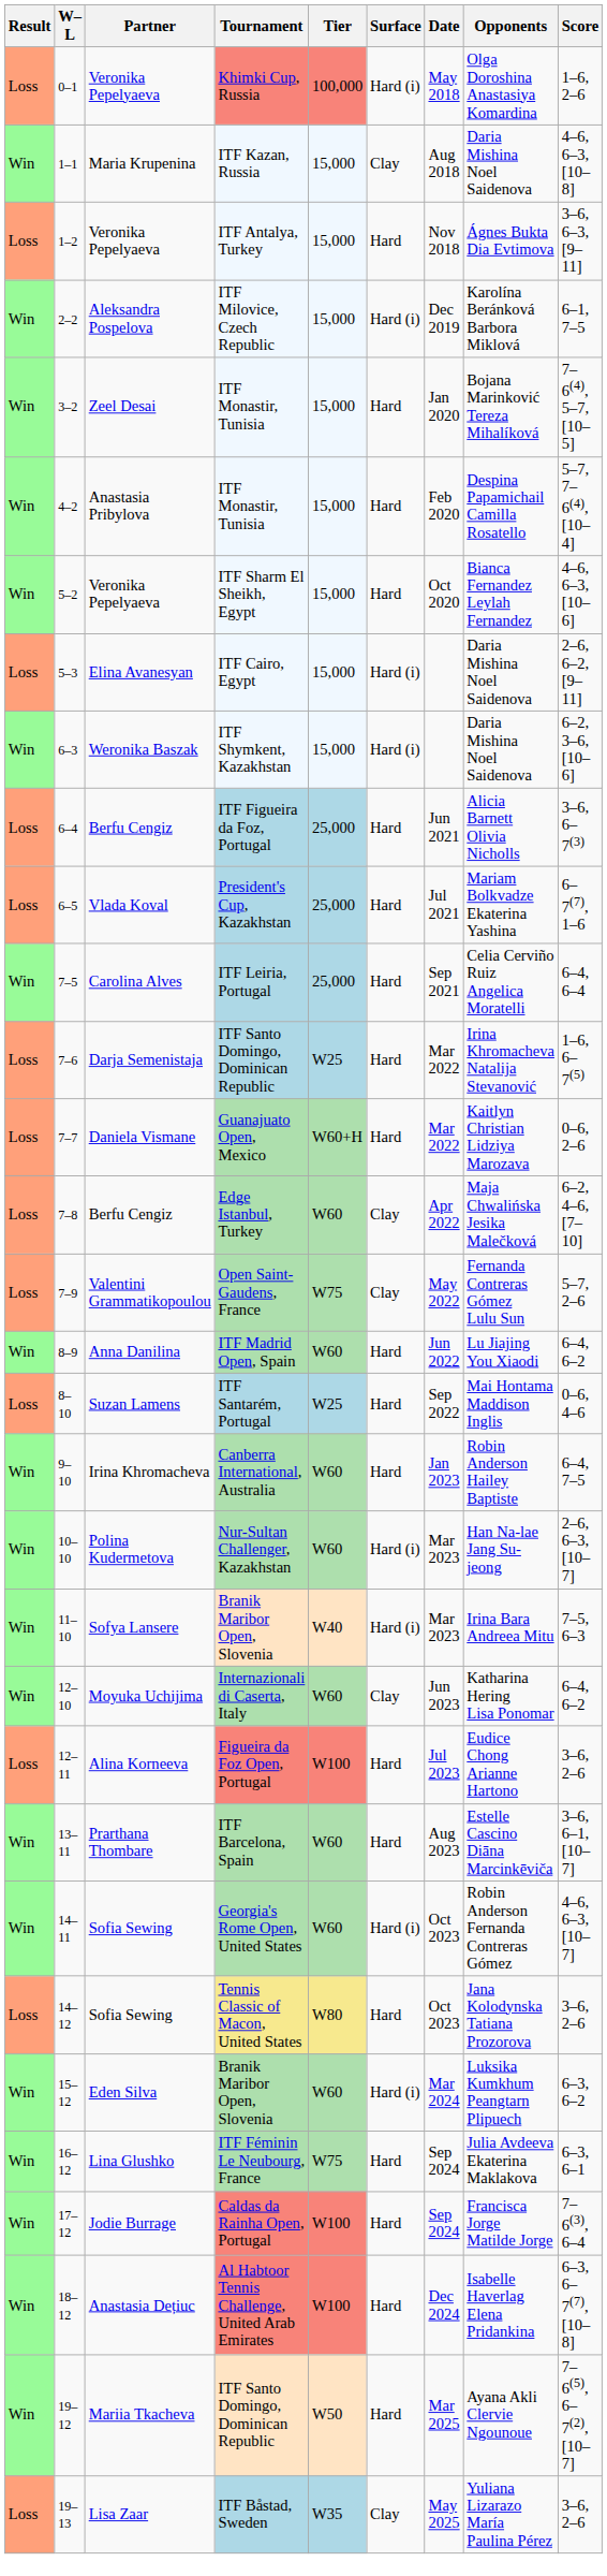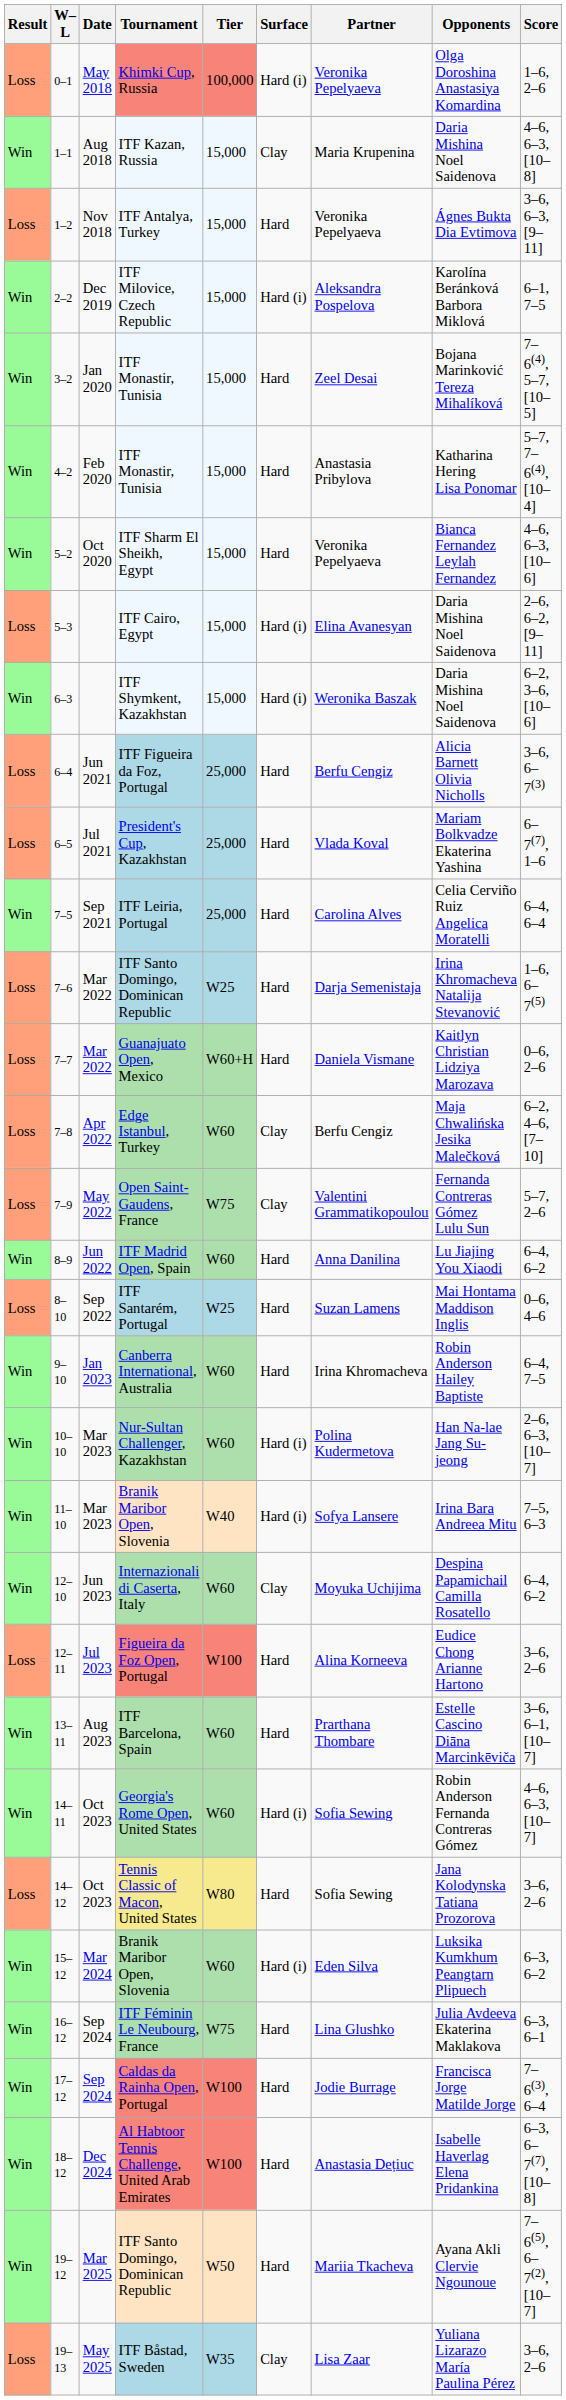 <table class="sortable wikitable">
 <tr>
 <th>Result</th>
 <th class="unsortable">W–L</th>
-<th>Partner</th>
+<th>Date</th>
 <th>Tournament</th>
 <th>Tier</th>
 <th>Surface</th>
-<th>Date</th>
+<th>Partner</th>
 <th>Opponents</th>
 <th class="unsortable">Score</th>
 </tr>
 <tr>
 <td bgcolor="FFA07A">Loss</td>
 <td><small>0–1</small></td>
-<td> <a href='#'>Veronika Pepelyaeva</a></td>
+<td><a href='#'>May 2018</a></td>
 <td style="background:#f88379;"><a href='#'>Khimki Cup</a>, Russia</td>
 <td style="background:#f88379;">100,000</td>
 <td>Hard (i)</td>
-<td><a href='#'>May 2018</a></td>
+<td> <a href='#'>Veronika Pepelyaeva</a></td>
 <td> <a href='#'>Olga Doroshina</a> <br>  <a href='#'>Anastasiya Komardina</a></td>
 <td>1–6, 2–6</td>
 </tr>
 <tr>
 <td style="background:#98fb98;">Win</td>
 <td><small>1–1</small></td>
-<td> Maria Krupenina</td>
+<td>Aug 2018</td>
 <td style="background:#f0f8ff;">ITF Kazan, Russia</td>
 <td style="background:#f0f8ff;">15,000</td>
 <td>Clay</td>
-<td>Aug 2018</td>
+<td> Maria Krupenina</td>
 <td> <a href='#'>Daria Mishina</a> <br>  Noel Saidenova</td>
 <td>4–6, 6–3, [10–8]</td>
 </tr>
 <tr>
 <td bgcolor="FFA07A">Loss</td>
 <td><small>1–2</small></td>
-<td> Veronika Pepelyaeva</td>
+<td>Nov 2018</td>
 <td style="background:#f0f8ff;">ITF Antalya, Turkey</td>
 <td style="background:#f0f8ff;">15,000</td>
 <td>Hard</td>
-<td>Nov 2018</td>
+<td> Veronika Pepelyaeva</td>
 <td> <a href='#'>Ágnes Bukta</a> <br>  <a href='#'>Dia Evtimova</a></td>
 <td>3–6, 6–3, [9–11]</td>
 </tr>
 <tr>
 <td style="background:#98fb98;">Win</td>
 <td><small>2–2</small></td>
-<td> <a href='#'>Aleksandra Pospelova</a></td>
+<td>Dec 2019</td>
 <td style="background:#f0f8ff;">ITF Milovice, Czech Republic</td>
 <td style="background:#f0f8ff;">15,000</td>
 <td>Hard (i)</td>
-<td>Dec 2019</td>
+<td> <a href='#'>Aleksandra Pospelova</a></td>
 <td> Karolína Beránková <br>  Barbora Miklová</td>
 <td>6–1, 7–5</td>
 </tr>
 <tr>
 <td style="background:#98fb98;">Win</td>
 <td><small>3–2</small></td>
-<td> <a href='#'>Zeel Desai</a></td>
+<td>Jan 2020</td>
 <td style="background:#f0f8ff;">ITF Monastir, Tunisia</td>
 <td style="background:#f0f8ff;">15,000</td>
 <td>Hard</td>
-<td>Jan 2020</td>
+<td> <a href='#'>Zeel Desai</a></td>
 <td> Bojana Marinković <br>  <a href='#'>Tereza Mihalíková</a></td>
 <td>7–6<sup>(4)</sup>, 5–7, [10–5]</td>
 </tr>
 <tr>
 <td style="background:#98fb98;">Win</td>
 <td><small>4–2</small></td>
-<td> Anastasia Pribylova</td>
+<td>Feb 2020</td>
 <td style="background:#f0f8ff;">ITF Monastir, Tunisia</td>
 <td style="background:#f0f8ff;">15,000</td>
 <td>Hard</td>
-<td>Feb 2020</td>
-<td> <a href='#'>Despina Papamichail</a> <br>  <a href='#'>Camilla Rosatello</a></td>
+<td> Anastasia Pribylova</td>
+<td> Katharina Hering <br>  <a href='#'>Lisa Ponomar</a></td>
 <td>5–7, 7–6<sup>(4)</sup>, [10–4]</td>
 </tr>
 <tr>
 <td style="background:#98fb98;">Win</td>
 <td><small>5–2</small></td>
-<td> Veronika Pepelyaeva</td>
+<td>Oct 2020</td>
 <td style="background:#f0f8ff;">ITF Sharm El Sheikh, Egypt</td>
 <td style="background:#f0f8ff;">15,000</td>
 <td>Hard</td>
-<td>Oct 2020</td>
+<td> Veronika Pepelyaeva</td>
 <td> <a href='#'>Bianca Fernandez</a> <br>  <a href='#'>Leylah Fernandez</a></td>
 <td>4–6, 6–3, [10–6]</td>
 </tr>
 <tr>
 <td bgcolor="FFA07A">Loss</td>
 <td><small>5–3</small></td>
-<td> <a href='#'>Elina Avanesyan</a></td>
+<td></td>
 <td style="background:#f0f8ff;">ITF Cairo, Egypt</td>
 <td style="background:#f0f8ff;">15,000</td>
 <td>Hard (i)</td>
-<td></td>
+<td> <a href='#'>Elina Avanesyan</a></td>
 <td> Daria Mishina <br>  Noel Saidenova</td>
 <td>2–6, 6–2, [9–11]</td>
 </tr>
 <tr>
 <td style="background:#98fb98;">Win</td>
 <td><small>6–3</small></td>
-<td> <a href='#'>Weronika Baszak</a></td>
+<td></td>
 <td style="background:#f0f8ff;">ITF Shymkent, Kazakhstan</td>
 <td style="background:#f0f8ff;">15,000</td>
 <td>Hard (i)</td>
-<td></td>
+<td> <a href='#'>Weronika Baszak</a></td>
 <td> Daria Mishina <br>  Noel Saidenova</td>
 <td>6–2, 3–6, [10–6]</td>
 </tr>
 <tr>
 <td style="background:#ffa07a;">Loss</td>
 <td><small>6–4</small></td>
-<td> <a href='#'>Berfu Cengiz</a></td>
+<td>Jun 2021</td>
 <td style="background:lightblue;">ITF Figueira da Foz, Portugal</td>
 <td style="background:lightblue;">25,000</td>
 <td>Hard</td>
-<td>Jun 2021</td>
+<td> <a href='#'>Berfu Cengiz</a></td>
 <td> <a href='#'>Alicia Barnett</a> <br>  <a href='#'>Olivia Nicholls</a></td>
 <td>3–6, 6–7<sup>(3)</sup></td>
 </tr>
 <tr>
 <td bgcolor="#ffa07a">Loss</td>
 <td><small>6–5</small></td>
-<td> <a href='#'>Vlada Koval</a></td>
+<td>Jul 2021</td>
 <td style="background:lightblue;"><a href='#'>President's Cup</a>, Kazakhstan</td>
 <td style="background:lightblue;">25,000</td>
 <td>Hard</td>
-<td>Jul 2021</td>
+<td> <a href='#'>Vlada Koval</a></td>
 <td> <a href='#'>Mariam Bolkvadze</a> <br>  Ekaterina Yashina</td>
 <td>6–7<sup>(7)</sup>, 1–6</td>
 </tr>
 <tr>
 <td style="background:#98fb98;">Win</td>
 <td><small>7–5</small></td>
-<td> <a href='#'>Carolina Alves</a></td>
+<td>Sep 2021</td>
 <td style="background:lightblue;">ITF Leiria, Portugal</td>
 <td style="background:lightblue;">25,000</td>
 <td>Hard</td>
-<td>Sep 2021</td>
+<td> <a href='#'>Carolina Alves</a></td>
 <td> Celia Cerviño Ruiz <br>  <a href='#'>Angelica Moratelli</a></td>
 <td>6–4, 6–4</td>
 </tr>
 <tr>
 <td style="background:#ffa07a;">Loss</td>
 <td><small>7–6</small></td>
-<td> <a href='#'>Darja Semenistaja</a></td>
+<td>Mar 2022</td>
 <td bgcolor="lightblue">ITF Santo Domingo, Dominican Republic</td>
 <td bgcolor="lightblue">W25</td>
 <td>Hard</td>
-<td>Mar 2022</td>
+<td> <a href='#'>Darja Semenistaja</a></td>
 <td> <a href='#'>Irina Khromacheva</a> <br>  <a href='#'>Natalija Stevanović</a></td>
 <td>1–6, 6–7<sup>(5)</sup></td>
 </tr>
 <tr>
 <td style="background:#ffa07a;">Loss</td>
 <td><small>7–7</small></td>
-<td> <a href='#'>Daniela Vismane</a></td>
+<td><a href='#'>Mar 2022</a></td>
 <td style="background:#addfad;"><a href='#'>Guanajuato Open</a>, Mexico</td>
 <td style="background:#addfad;">W60+H</td>
 <td>Hard</td>
-<td><a href='#'>Mar 2022</a></td>
+<td> <a href='#'>Daniela Vismane</a></td>
 <td> <a href='#'>Kaitlyn Christian</a> <br>  <a href='#'>Lidziya Marozava</a></td>
 <td>0–6, 2–6</td>
 </tr>
 <tr>
 <td style="background:#ffa07a;">Loss</td>
 <td><small>7–8</small></td>
-<td> Berfu Cengiz</td>
+<td><a href='#'>Apr 2022</a></td>
 <td style="background:#addfad;"><a href='#'>Edge Istanbul</a>, Turkey</td>
 <td style="background:#addfad;">W60</td>
 <td>Clay</td>
-<td><a href='#'>Apr 2022</a></td>
+<td> Berfu Cengiz</td>
 <td> <a href='#'>Maja Chwalińska</a> <br>  <a href='#'>Jesika Malečková</a></td>
 <td>6–2, 4–6, [7–10]</td>
 </tr>
 <tr>
 <td style="background:#ffa07a;">Loss</td>
 <td><small>7–9</small></td>
-<td> <a href='#'>Valentini Grammatikopoulou</a></td>
+<td><a href='#'>May 2022</a></td>
 <td style="background:#addfad;"><a href='#'>Open Saint-Gaudens</a>, France</td>
 <td style="background:#addfad;">W75</td>
 <td>Clay</td>
-<td><a href='#'>May 2022</a></td>
+<td> <a href='#'>Valentini Grammatikopoulou</a></td>
 <td> <a href='#'>Fernanda Contreras Gómez</a> <br>  <a href='#'>Lulu Sun</a></td>
 <td>5–7, 2–6</td>
 </tr>
 <tr>
 <td style="background:#98fb98;">Win</td>
 <td><small>8–9</small></td>
-<td> <a href='#'>Anna Danilina</a></td>
+<td><a href='#'>Jun 2022</a></td>
 <td style="background:#addfad;"><a href='#'>ITF Madrid Open</a>, Spain</td>
 <td style="background:#addfad;">W60</td>
 <td>Hard</td>
-<td><a href='#'>Jun 2022</a></td>
+<td> <a href='#'>Anna Danilina</a></td>
 <td> <a href='#'>Lu Jiajing</a> <br>  <a href='#'>You Xiaodi</a></td>
 <td>6–4, 6–2</td>
 </tr>
 <tr>
 <td style="background:#ffa07a;">Loss</td>
 <td><small>8–10</small></td>
-<td> <a href='#'>Suzan Lamens</a></td>
+<td>Sep 2022</td>
 <td style="background:lightblue;">ITF Santarém, Portugal</td>
 <td style="background:lightblue;">W25</td>
 <td>Hard</td>
-<td>Sep 2022</td>
+<td> <a href='#'>Suzan Lamens</a></td>
 <td> <a href='#'>Mai Hontama</a> <br>  <a href='#'>Maddison Inglis</a></td>
 <td>0–6, 4–6</td>
 </tr>
 <tr>
 <td style="background:#98fb98;">Win</td>
 <td><small>9–10</small></td>
-<td> Irina Khromacheva</td>
+<td><a href='#'>Jan 2023</a></td>
 <td style="background:#addfad;"><a href='#'>Canberra International</a>, Australia</td>
 <td style="background:#addfad;">W60</td>
 <td>Hard</td>
-<td><a href='#'>Jan 2023</a></td>
+<td> Irina Khromacheva</td>
 <td> <a href='#'>Robin Anderson</a> <br>  <a href='#'>Hailey Baptiste</a></td>
 <td>6–4, 7–5</td>
 </tr>
 <tr>
 <td style="background:#98fb98;">Win</td>
 <td><small>10–10</small></td>
-<td> <a href='#'>Polina Kudermetova</a></td>
+<td>Mar 2023</td>
 <td style="background:#addfad;"><a href='#'>Nur-Sultan Challenger</a>, Kazakhstan</td>
 <td style="background:#addfad;">W60</td>
 <td>Hard (i)</td>
-<td>Mar 2023</td>
+<td> <a href='#'>Polina Kudermetova</a></td>
 <td> <a href='#'>Han Na-lae</a> <br>  <a href='#'>Jang Su-jeong</a></td>
 <td>2–6, 6–3, [10–7]</td>
 </tr>
 <tr>
 <td style="background:#98fb98;">Win</td>
 <td><small>11–10</small></td>
-<td> <a href='#'>Sofya Lansere</a></td>
+<td>Mar 2023</td>
 <td style="background:#ffe4c4;"><a href='#'>Branik Maribor Open</a>, Slovenia</td>
 <td style="background:#ffe4c4;">W40</td>
 <td>Hard (i)</td>
-<td>Mar 2023</td>
+<td> <a href='#'>Sofya Lansere</a></td>
 <td> <a href='#'>Irina Bara</a> <br>  <a href='#'>Andreea Mitu</a></td>
 <td>7–5, 6–3</td>
 </tr>
 <tr>
 <td style="background:#98fb98;">Win</td>
 <td><small>12–10</small></td>
-<td> <a href='#'>Moyuka Uchijima</a></td>
+<td>Jun 2023</td>
 <td style="background:#addfad;"><a href='#'>Internazionali di Caserta</a>, Italy</td>
 <td style="background:#addfad;">W60</td>
 <td>Clay</td>
-<td>Jun 2023</td>
-<td> Katharina Hering <br>  <a href='#'>Lisa Ponomar</a></td>
+<td> <a href='#'>Moyuka Uchijima</a></td>
+<td> <a href='#'>Despina Papamichail</a> <br>  <a href='#'>Camilla Rosatello</a></td>
 <td>6–4, 6–2</td>
 </tr>
 <tr>
 <td style="background:#ffa07a;">Loss</td>
 <td><small>12–11</small></td>
-<td> <a href='#'>Alina Korneeva</a></td>
+<td><a href='#'>Jul 2023</a></td>
 <td bgcolor="f88379"><a href='#'>Figueira da Foz Open</a>, Portugal</td>
 <td bgcolor="f88379">W100</td>
 <td>Hard</td>
-<td><a href='#'>Jul 2023</a></td>
+<td> <a href='#'>Alina Korneeva</a></td>
 <td> <a href='#'>Eudice Chong</a> <br>  <a href='#'>Arianne Hartono</a></td>
 <td>3–6, 2–6</td>
 </tr>
 <tr>
 <td style="background:#98fb98;">Win</td>
 <td><small>13–11</small></td>
-<td> <a href='#'>Prarthana Thombare</a></td>
+<td>Aug 2023</td>
 <td style="background:#addfad;">ITF Barcelona, Spain</td>
 <td style="background:#addfad;">W60</td>
 <td>Hard</td>
-<td>Aug 2023</td>
+<td> <a href='#'>Prarthana Thombare</a></td>
 <td> <a href='#'>Estelle Cascino</a> <br>  <a href='#'>Diāna Marcinkēviča</a></td>
 <td>3–6, 6–1, [10–7]</td>
 </tr>
 <tr>
 <td style="background:#98fb98;">Win</td>
 <td><small>14–11</small></td>
-<td> <a href='#'>Sofia Sewing</a></td>
+<td>Oct 2023</td>
 <td style="background:#addfad;"><a href='#'>Georgia's Rome Open</a>, United States</td>
 <td style="background:#addfad;">W60</td>
 <td>Hard (i)</td>
-<td>Oct 2023</td>
+<td> <a href='#'>Sofia Sewing</a></td>
 <td> Robin Anderson <br>  Fernanda Contreras Gómez</td>
 <td>4–6, 6–3, [10–7]</td>
 </tr>
 <tr>
 <td style="background:#ffa07a;">Loss</td>
 <td><small>14–12</small></td>
-<td> Sofia Sewing</td>
+<td>Oct 2023</td>
 <td bgcolor="f7e98e"><a href='#'>Tennis Classic of Macon</a>, United States</td>
 <td bgcolor="f7e98e">W80</td>
 <td>Hard</td>
-<td>Oct 2023</td>
+<td> Sofia Sewing</td>
 <td> <a href='#'>Jana Kolodynska</a> <br>  <a href='#'>Tatiana Prozorova</a></td>
 <td>3–6, 2–6</td>
 </tr>
 <tr>
 <td style="background:#98fb98;">Win</td>
 <td><small>15–12</small></td>
-<td> <a href='#'>Eden Silva</a></td>
+<td><a href='#'>Mar 2024</a></td>
 <td style="background:#addfad;">Branik Maribor Open, Slovenia</td>
 <td style="background:#addfad;">W60</td>
 <td>Hard (i)</td>
-<td><a href='#'>Mar 2024</a></td>
+<td> <a href='#'>Eden Silva</a></td>
 <td> <a href='#'>Luksika Kumkhum</a> <br>  <a href='#'>Peangtarn Plipuech</a></td>
 <td>6–3, 6–2</td>
 </tr>
 <tr>
 <td style="background:#98fb98;">Win</td>
 <td><small>16–12</small></td>
-<td> <a href='#'>Lina Glushko</a></td>
+<td>Sep 2024</td>
 <td style="background:#addfad;"><a href='#'>ITF Féminin Le Neubourg</a>, France</td>
 <td style="background:#addfad;">W75</td>
 <td>Hard</td>
-<td>Sep 2024</td>
+<td> <a href='#'>Lina Glushko</a></td>
 <td> <a href='#'>Julia Avdeeva</a> <br>  Ekaterina Maklakova</td>
 <td>6–3, 6–1</td>
 </tr>
 <tr>
 <td style="background:#98fb98;">Win</td>
 <td><small>17–12</small></td>
-<td> <a href='#'>Jodie Burrage</a></td>
+<td><a href='#'>Sep 2024</a></td>
 <td style="background:#f88379;"><a href='#'>Caldas da Rainha Open</a>, Portugal</td>
 <td style="background:#f88379;">W100</td>
 <td>Hard</td>
-<td><a href='#'>Sep 2024</a></td>
+<td> <a href='#'>Jodie Burrage</a></td>
 <td> <a href='#'>Francisca Jorge</a> <br>  <a href='#'>Matilde Jorge</a></td>
 <td>7–6<sup>(3)</sup>, 6–4</td>
 </tr>
 <tr>
 <td style="background:#98fb98;">Win</td>
 <td><small>18–12</small></td>
-<td> <a href='#'>Anastasia Dețiuc</a></td>
+<td><a href='#'>Dec 2024</a></td>
 <td style="background:#f88379;"><a href='#'>Al Habtoor Tennis Challenge</a>, United Arab Emirates</td>
 <td style="background:#f88379;">W100</td>
 <td>Hard</td>
-<td><a href='#'>Dec 2024</a></td>
+<td> <a href='#'>Anastasia Dețiuc</a></td>
 <td> <a href='#'>Isabelle Haverlag</a> <br>  <a href='#'>Elena Pridankina</a></td>
 <td>6–3, 6–7<sup>(7)</sup>, [10–8]</td>
 </tr>
 <tr>
 <td style="background:#98fb98;">Win</td>
 <td><small>19–12</small></td>
-<td> <a href='#'>Mariia Tkacheva</a></td>
+<td><a href='#'>Mar 2025</a></td>
 <td style="background:#ffe4c4;">ITF Santo Domingo, Dominican Republic</td>
 <td style="background:#ffe4c4;">W50</td>
 <td>Hard</td>
-<td><a href='#'>Mar 2025</a></td>
+<td> <a href='#'>Mariia Tkacheva</a></td>
 <td> Ayana Akli <br>  <a href='#'>Clervie Ngounoue</a></td>
 <td>7–6<sup>(5)</sup>, 6–7<sup>(2)</sup>, [10–7]</td>
 </tr>
 <tr>
 <td style="background:#ffa07a;">Loss</td>
 <td><small>19–13</small></td>
-<td> <a href='#'>Lisa Zaar</a></td>
+<td><a href='#'>May 2025</a></td>
 <td style="background:lightblue;">ITF Båstad, Sweden</td>
 <td style="background:lightblue;">W35</td>
 <td>Clay</td>
-<td><a href='#'>May 2025</a></td>
+<td> <a href='#'>Lisa Zaar</a></td>
 <td> <a href='#'>Yuliana Lizarazo</a> <br>  <a href='#'>María Paulina Pérez</a></td>
 <td>3–6, 2–6</td>
 </tr>
 </table>
